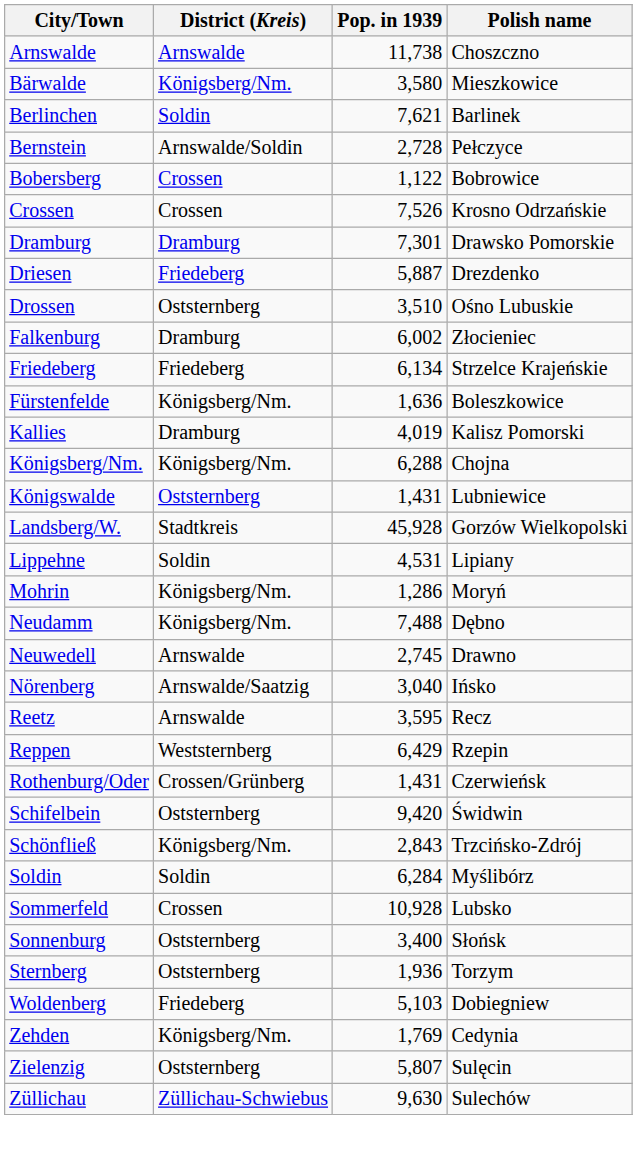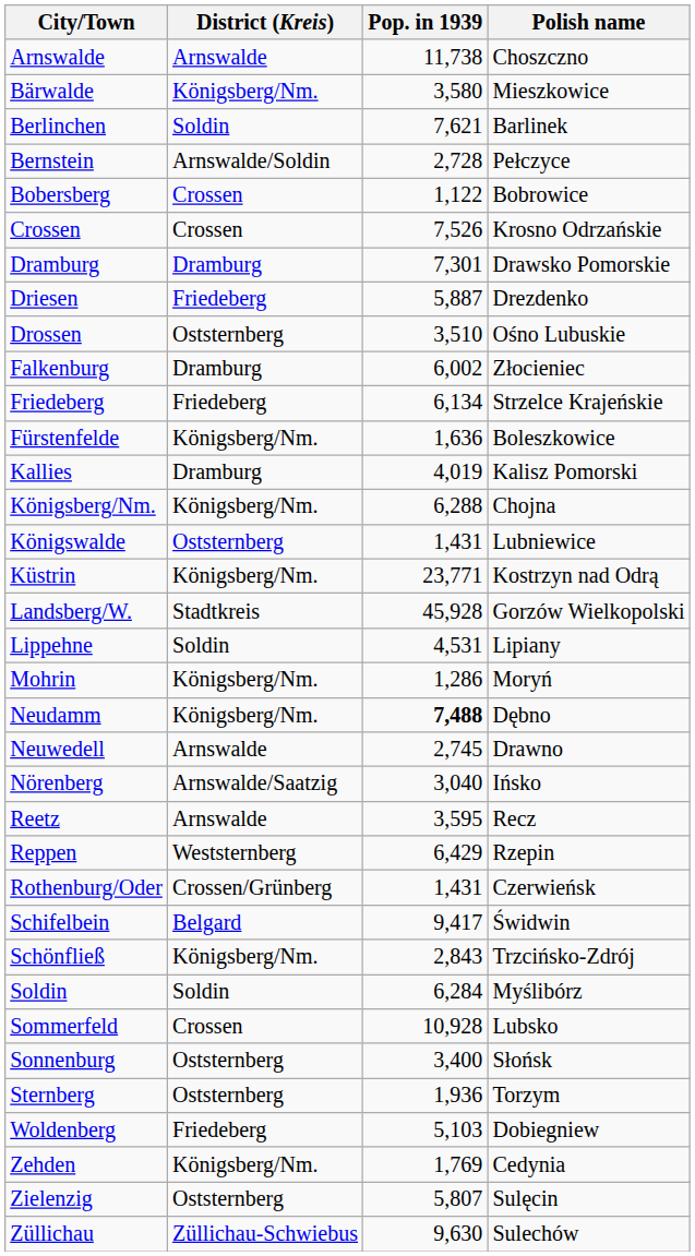 <table class="wikitable">
 <tr align="left">
 <th>City/Town</th>
 <th>District (<em>Kreis</em>)</th>
 <th>Pop. in 1939</th>
 <th>Polish name</th>
 </tr>
 <tr>
 <td><a href='#'>Arnswalde</a></td>
 <td><a href='#'>Arnswalde</a></td>
 <td align="right">11,738</td>
 <td>Choszczno</td>
 </tr>
 <tr>
 <td><a href='#'>Bärwalde</a></td>
 <td><a href='#'>Königsberg/Nm.</a></td>
 <td align="right">3,580</td>
 <td>Mieszkowice</td>
 </tr>
 <tr>
 <td><a href='#'>Berlinchen</a></td>
 <td><a href='#'>Soldin</a></td>
 <td align="right">7,621</td>
 <td>Barlinek</td>
 </tr>
 <tr>
 <td><a href='#'>Bernstein</a></td>
 <td>Arnswalde/Soldin</td>
 <td align="right">2,728</td>
 <td>Pełczyce</td>
 </tr>
 <tr>
 <td><a href='#'>Bobersberg</a></td>
 <td><a href='#'>Crossen</a></td>
 <td align="right">1,122</td>
 <td>Bobrowice</td>
 </tr>
 <tr>
 <td><a href='#'>Crossen</a></td>
 <td>Crossen</td>
 <td align="right">7,526</td>
 <td>Krosno Odrzańskie</td>
 </tr>
 <tr>
 <td><a href='#'>Dramburg</a></td>
 <td><a href='#'>Dramburg</a></td>
 <td align="right">7,301</td>
 <td>Drawsko Pomorskie</td>
 </tr>
 <tr>
 <td><a href='#'>Driesen</a></td>
 <td><a href='#'>Friedeberg</a></td>
 <td align="right">5,887</td>
 <td>Drezdenko</td>
 </tr>
 <tr>
 <td><a href='#'>Drossen</a></td>
 <td>Oststernberg</td>
 <td align="right">3,510</td>
 <td>Ośno Lubuskie</td>
 </tr>
 <tr>
 <td><a href='#'>Falkenburg</a></td>
 <td>Dramburg</td>
 <td align="right">6,002</td>
 <td>Złocieniec</td>
 </tr>
 <tr>
 <td><a href='#'>Friedeberg</a></td>
 <td>Friedeberg</td>
 <td align="right">6,134</td>
 <td>Strzelce Krajeńskie</td>
 </tr>
 <tr>
 <td><a href='#'>Fürstenfelde</a></td>
 <td>Königsberg/Nm.</td>
 <td align="right">1,636</td>
 <td>Boleszkowice</td>
 </tr>
 <tr>
 <td><a href='#'>Kallies</a></td>
 <td>Dramburg</td>
 <td align="right">4,019</td>
 <td>Kalisz Pomorski</td>
 </tr>
 <tr>
 <td><a href='#'>Königsberg/Nm.</a></td>
 <td>Königsberg/Nm.</td>
 <td align="right">6,288</td>
 <td>Chojna</td>
 </tr>
 <tr>
 <td><a href='#'>Königswalde</a></td>
 <td><a href='#'>Oststernberg</a></td>
 <td align="right">1,431</td>
 <td>Lubniewice</td>
 </tr>
 <tr>
+<td><a href='#'>Küstrin</a></td>
+<td>Königsberg/Nm.</td>
+<td align="right">23,771</td>
+<td>Kostrzyn nad Odrą</td>
+</tr>
+<tr>
 <td><a href='#'>Landsberg/W.</a></td>
 <td>Stadtkreis</td>
 <td align="right">45,928</td>
 <td>Gorzów Wielkopolski</td>
 </tr>
 <tr>
 <td><a href='#'>Lippehne</a></td>
 <td>Soldin</td>
 <td align="right">4,531</td>
 <td>Lipiany</td>
 </tr>
 <tr>
 <td><a href='#'>Mohrin</a></td>
 <td>Königsberg/Nm.</td>
 <td align="right">1,286</td>
 <td>Moryń</td>
 </tr>
 <tr>
 <td><a href='#'>Neudamm</a></td>
 <td>Königsberg/Nm.</td>
-<td align="right">7,488</td>
+<td align="right"><strong>7,488</strong></td>
 <td>Dębno</td>
 </tr>
 <tr>
 <td><a href='#'>Neuwedell</a></td>
 <td>Arnswalde</td>
 <td align="right">2,745</td>
 <td>Drawno</td>
 </tr>
 <tr>
 <td><a href='#'>Nörenberg</a></td>
 <td>Arnswalde/Saatzig</td>
 <td align="right">3,040</td>
 <td>Ińsko</td>
 </tr>
 <tr>
 <td><a href='#'>Reetz</a></td>
 <td>Arnswalde</td>
 <td align="right">3,595</td>
 <td>Recz</td>
 </tr>
 <tr>
 <td><a href='#'>Reppen</a></td>
 <td>Weststernberg</td>
 <td align="right">6,429</td>
 <td>Rzepin</td>
 </tr>
 <tr>
 <td><a href='#'>Rothenburg/Oder</a></td>
 <td>Crossen/Grünberg</td>
 <td align="right">1,431</td>
 <td>Czerwieńsk</td>
 </tr>
 <tr>
 <td><a href='#'>Schifelbein</a></td>
-<td>Oststernberg</td>
-<td align="right">9,420</td>
+<td><a href='#'>Belgard</a></td>
+<td align="right">9,417</td>
 <td>Świdwin</td>
 </tr>
 <tr>
 <td><a href='#'>Schönfließ</a></td>
 <td>Königsberg/Nm.</td>
 <td align="right">2,843</td>
 <td>Trzcińsko-Zdrój</td>
 </tr>
 <tr>
 <td><a href='#'>Soldin</a></td>
 <td>Soldin</td>
 <td align="right">6,284</td>
 <td>Myślibórz</td>
 </tr>
 <tr>
 <td><a href='#'>Sommerfeld</a></td>
 <td>Crossen</td>
 <td align="right">10,928</td>
 <td>Lubsko</td>
 </tr>
 <tr>
 <td><a href='#'>Sonnenburg</a></td>
 <td>Oststernberg</td>
 <td align="right">3,400</td>
 <td>Słońsk</td>
 </tr>
 <tr>
 <td><a href='#'>Sternberg</a></td>
 <td>Oststernberg</td>
 <td align="right">1,936</td>
 <td>Torzym</td>
 </tr>
 <tr>
 <td><a href='#'>Woldenberg</a></td>
 <td>Friedeberg</td>
 <td align="right">5,103</td>
 <td>Dobiegniew</td>
 </tr>
 <tr>
 <td><a href='#'>Zehden</a></td>
 <td>Königsberg/Nm.</td>
 <td align="right">1,769</td>
 <td>Cedynia</td>
 </tr>
 <tr>
 <td><a href='#'>Zielenzig</a></td>
 <td>Oststernberg</td>
 <td align="right">5,807</td>
 <td>Sulęcin</td>
 </tr>
 <tr>
 <td><a href='#'>Züllichau</a></td>
 <td><a href='#'>Züllichau-Schwiebus</a></td>
 <td align="right">9,630</td>
 <td>Sulechów</td>
 </tr>
 </table>
